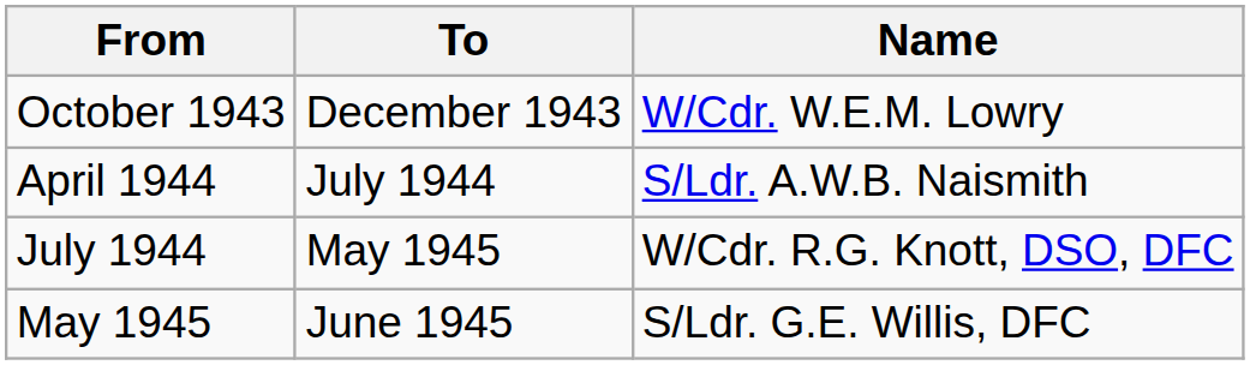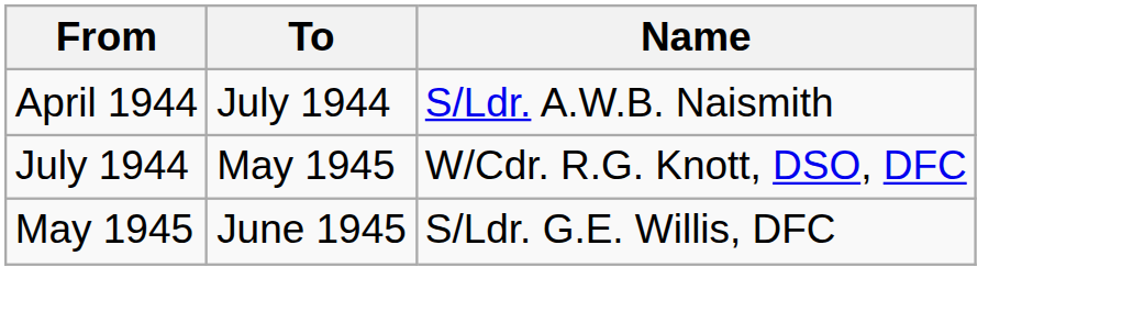 <table class="wikitable">
 <tr>
 <th>From</th>
 <th>To</th>
 <th>Name</th>
-</tr>
-<tr>
-<td>October 1943</td>
-<td>December 1943</td>
-<td><a href='#'>W/Cdr.</a> W.E.M. Lowry</td>
 </tr>
 <tr>
 <td>April 1944</td>
 <td>July 1944</td>
 <td><a href='#'>S/Ldr.</a> A.W.B. Naismith</td>
 </tr>
 <tr>
 <td>July 1944</td>
 <td>May 1945</td>
 <td>W/Cdr. R.G. Knott, <a href='#'>DSO</a>, <a href='#'>DFC</a></td>
 </tr>
 <tr>
 <td>May 1945</td>
 <td>June 1945</td>
 <td>S/Ldr. G.E. Willis, DFC</td>
 </tr>
 </table>
